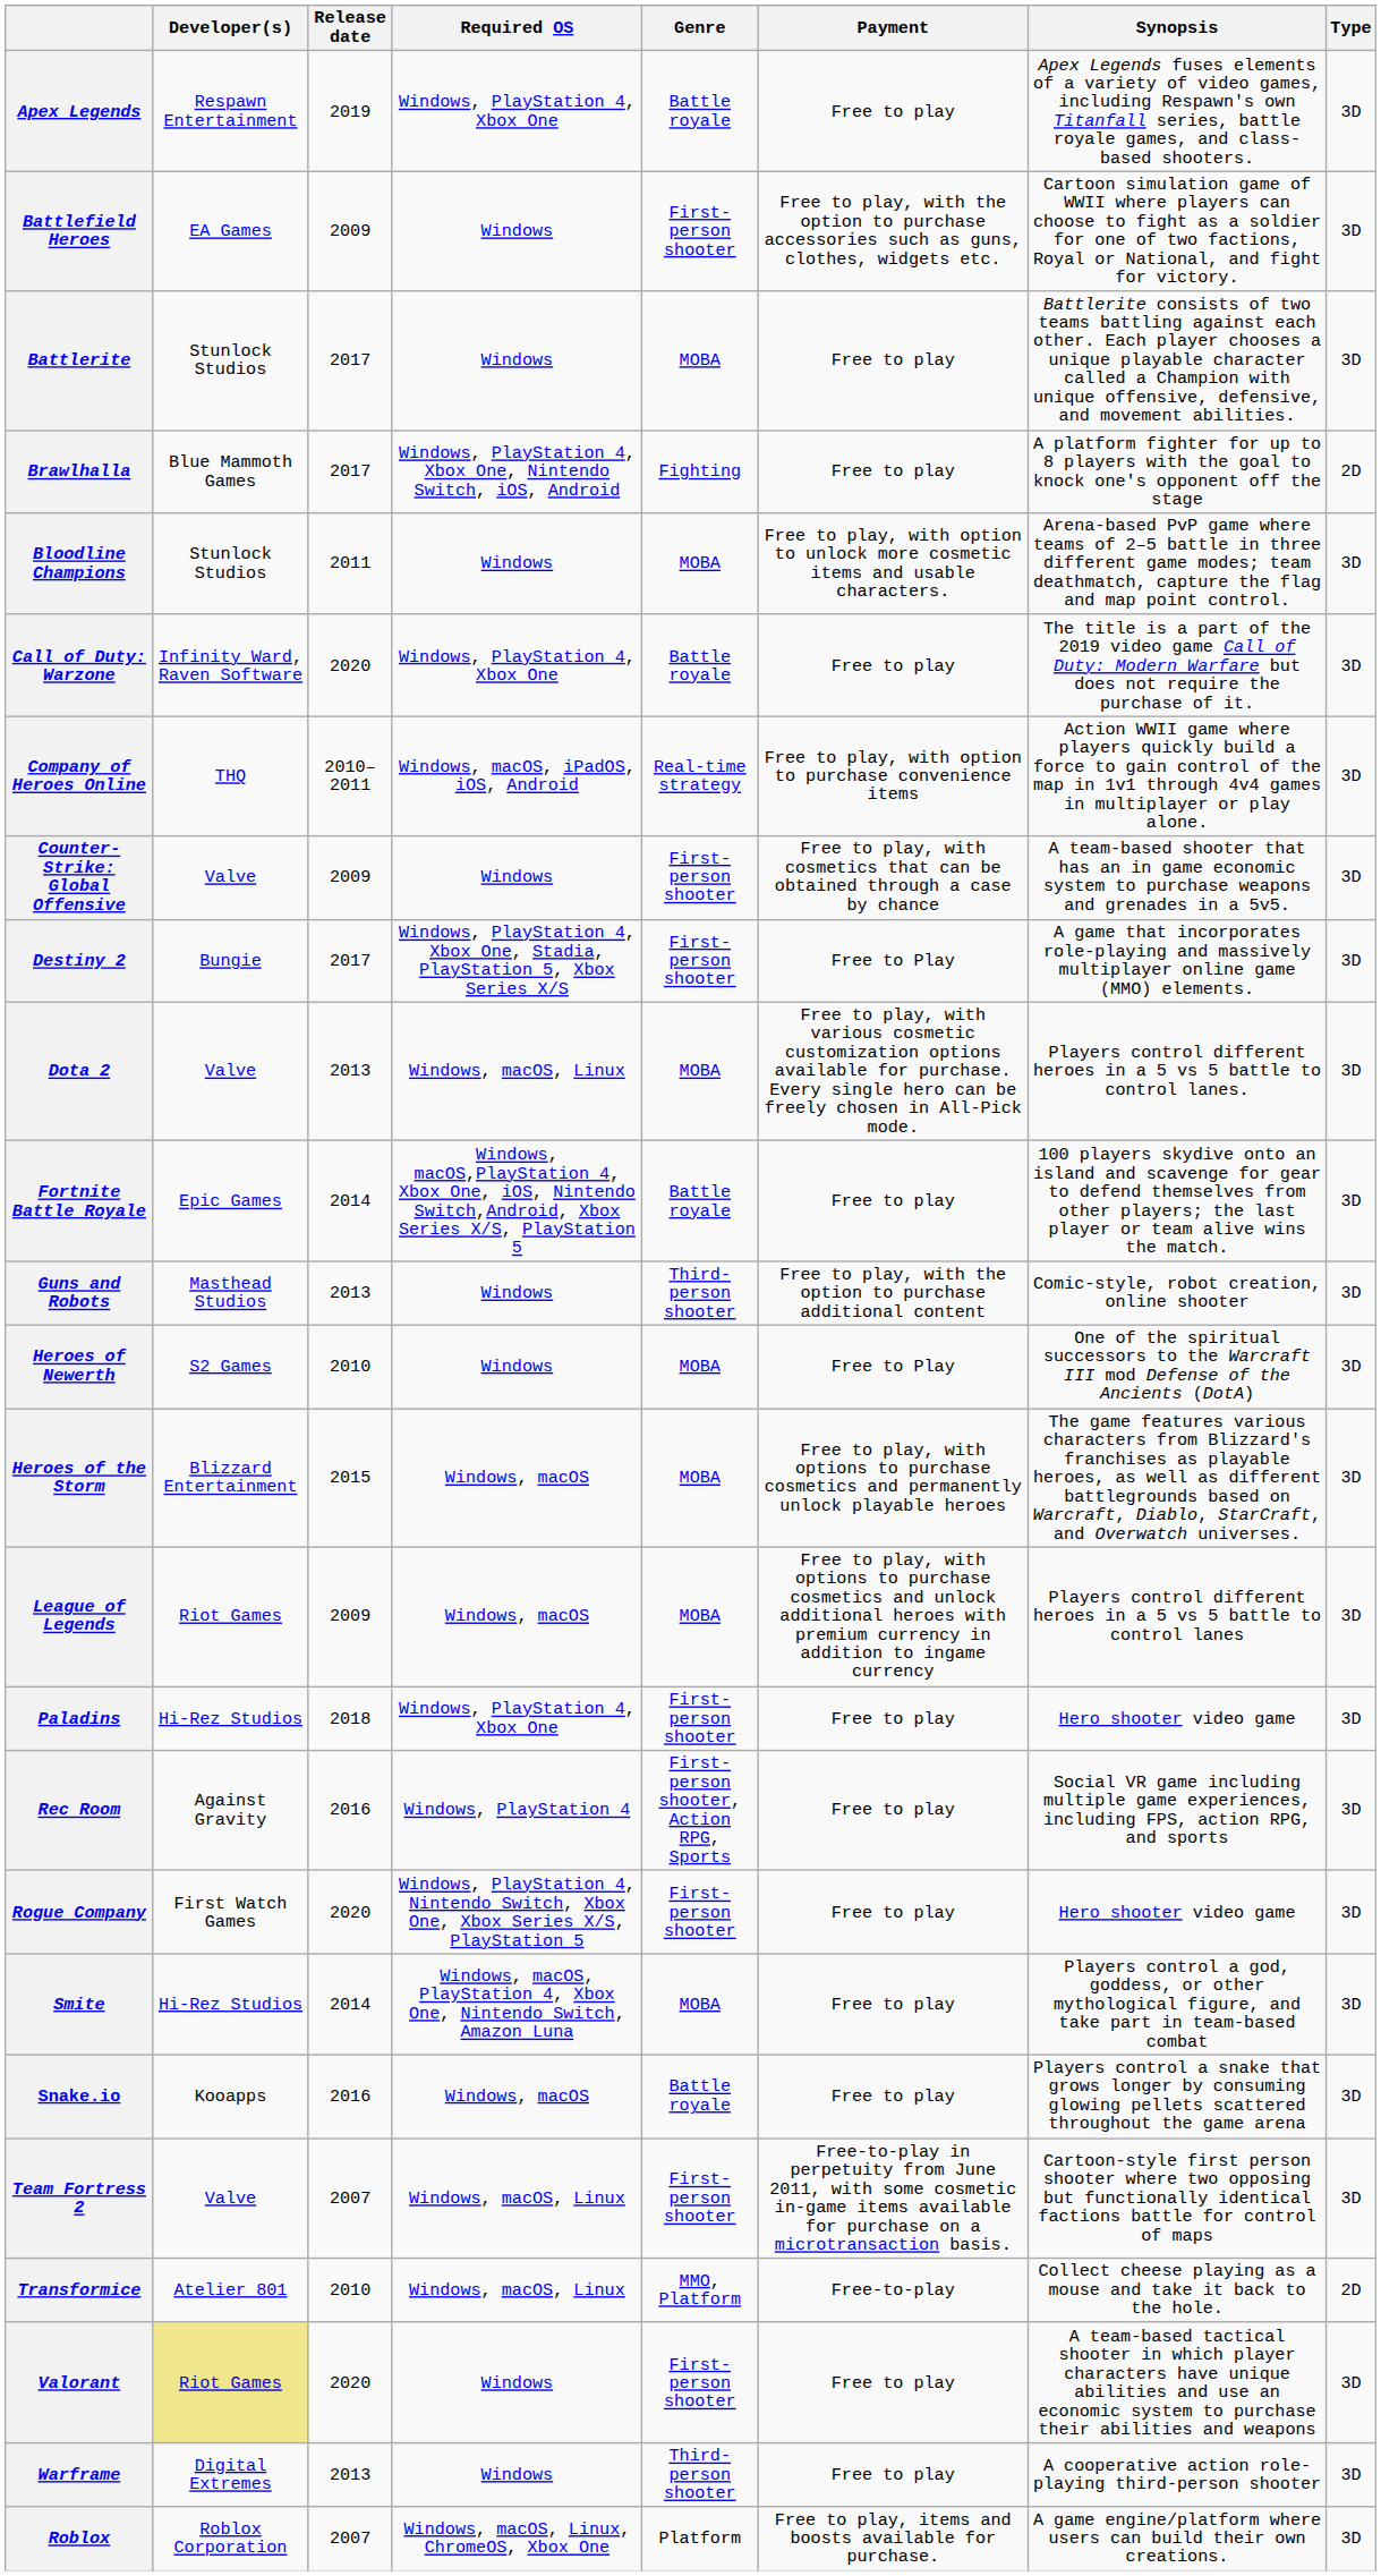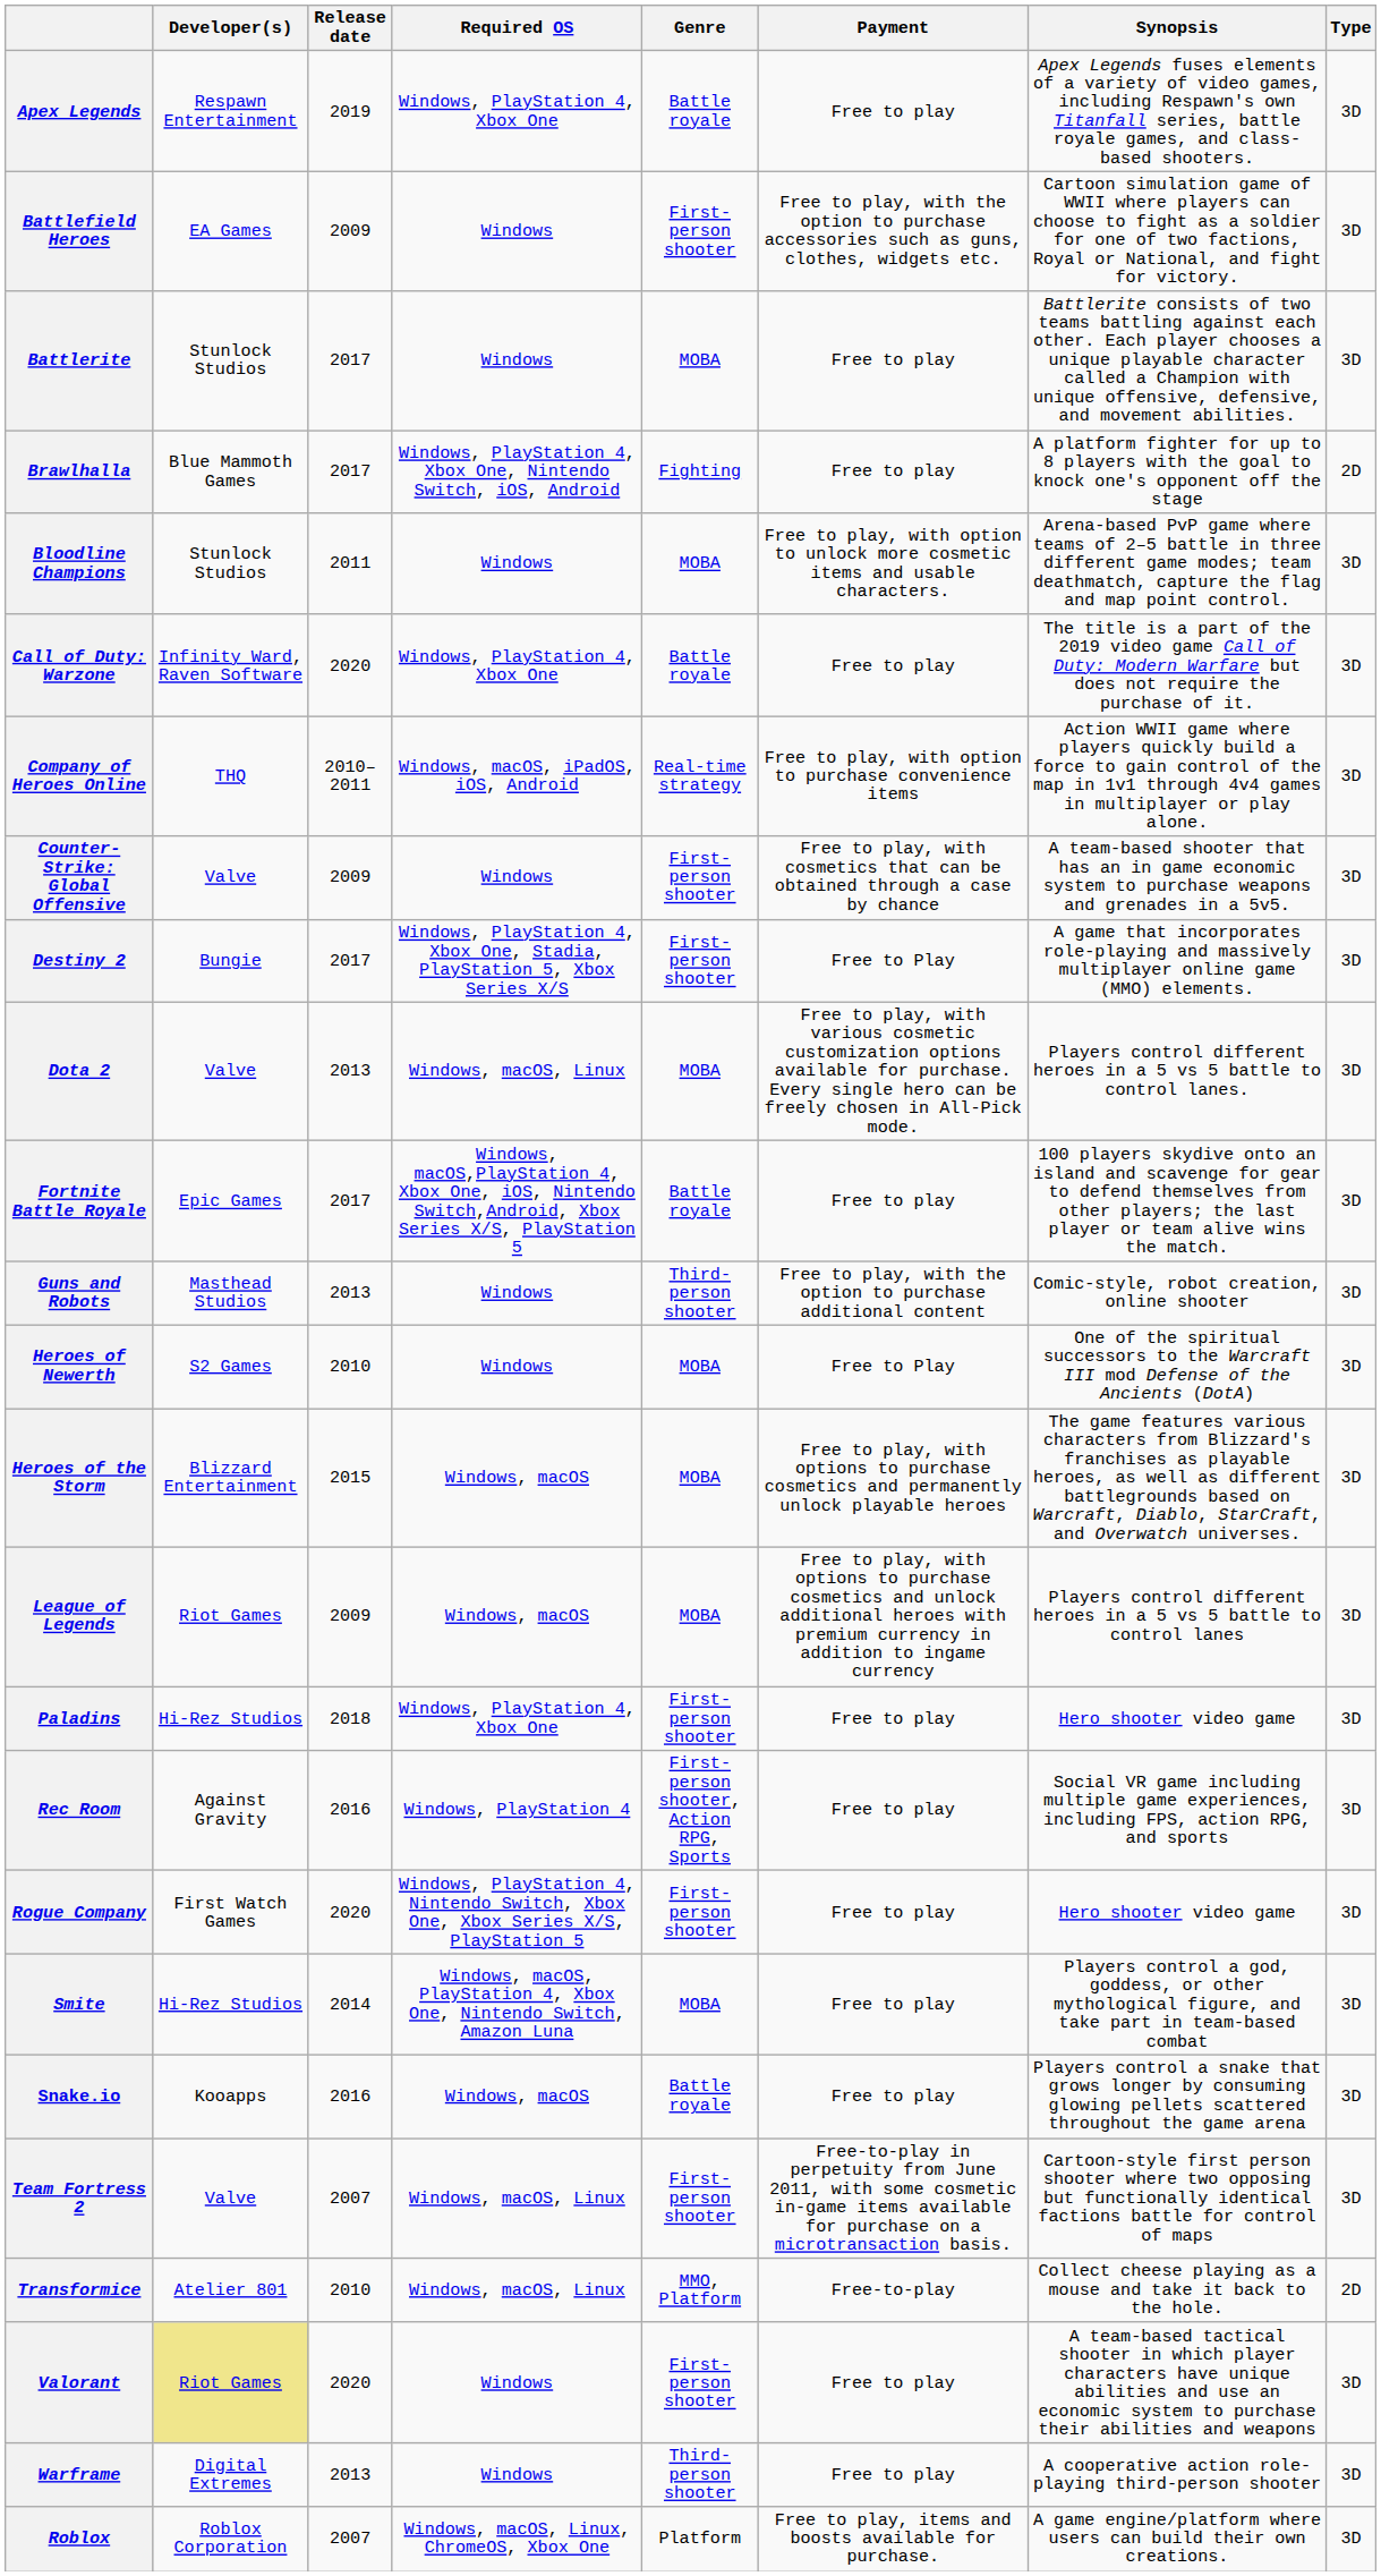 <table class="wikitable sortable" style="font-size: 85%; border: gray solid 1px; border-collapse: collapse; text-align: center; width: 100%;">
 <tr style="background: #ececec">
 <th></th>
 <th>Developer(s)</th>
 <th>Release date</th>
 <th>Required <a href='#'>OS</a></th>
 <th>Genre</th>
 <th>Payment</th>
 <th>Synopsis</th>
 <th>Type</th>
 </tr>
 <tr>
 <th><em><a href='#'>Apex Legends</a></em></th>
 <td><a href='#'>Respawn Entertainment</a></td>
 <td>2019</td>
 <td><a href='#'>Windows</a>, <a href='#'>PlayStation 4</a>, <a href='#'>Xbox One</a></td>
 <td><a href='#'>Battle royale</a></td>
 <td>Free to play</td>
 <td><em>Apex Legends</em> fuses elements of a variety of video games, including Respawn's own <em><a href='#'>Titanfall</a></em> series, battle royale games, and class-based shooters.</td>
 <td>3D</td>
 </tr>
 <tr>
 <th><em><a href='#'>Battlefield Heroes</a></em></th>
 <td><a href='#'>EA Games</a></td>
 <td>2009</td>
 <td><a href='#'>Windows</a></td>
 <td><a href='#'>First-person shooter</a></td>
 <td>Free to play, with the option to purchase accessories such as guns, clothes, widgets etc.</td>
 <td>Cartoon simulation game of WWII where players can choose to fight as a soldier for one of two factions, Royal or National, and fight for victory.</td>
 <td>3D</td>
 </tr>
 <tr>
 <th><em><a href='#'>Battlerite</a></em></th>
 <td>Stunlock Studios</td>
 <td>2017</td>
 <td><a href='#'>Windows</a></td>
 <td><a href='#'>MOBA</a></td>
 <td>Free to play</td>
 <td><em>Battlerite</em> consists of two teams battling against each other. Each player chooses a unique playable character called a Champion with unique offensive, defensive, and movement abilities.</td>
 <td>3D</td>
 </tr>
 <tr>
 <th><em><a href='#'>Brawlhalla</a></em></th>
 <td>Blue Mammoth Games</td>
 <td>2017</td>
 <td><a href='#'>Windows</a>, <a href='#'>PlayStation 4</a>, <a href='#'>Xbox One</a>, <a href='#'>Nintendo Switch</a>, <a href='#'>iOS</a>, <a href='#'>Android</a></td>
 <td><a href='#'>Fighting</a></td>
 <td>Free to play</td>
 <td>A platform fighter for up to 8 players with the goal to knock one's opponent off the stage</td>
 <td>2D</td>
 </tr>
 <tr>
 <th><em><a href='#'>Bloodline Champions</a></em></th>
 <td>Stunlock Studios</td>
 <td>2011</td>
 <td><a href='#'>Windows</a></td>
 <td><a href='#'>MOBA</a></td>
 <td>Free to play, with option to unlock more cosmetic items and usable characters.</td>
 <td>Arena-based PvP game where teams of 2–5 battle in three different game modes; team deathmatch, capture the flag and map point control.</td>
 <td>3D</td>
 </tr>
 <tr>
 <th><em><a href='#'>Call of Duty: Warzone</a></em></th>
 <td><a href='#'>Infinity Ward</a>, <a href='#'>Raven Software</a></td>
 <td>2020</td>
 <td><a href='#'>Windows</a>, <a href='#'>PlayStation 4</a>, <a href='#'>Xbox One</a></td>
 <td><a href='#'>Battle royale</a></td>
 <td>Free to play</td>
 <td>The title is a part of the 2019 video game <em><a href='#'>Call of Duty: Modern Warfare</a></em> but does not require the purchase of it.</td>
 <td>3D</td>
 </tr>
 <tr>
 <th><em><a href='#'>Company of Heroes Online</a></em></th>
 <td><a href='#'>THQ</a></td>
 <td>2010–2011</td>
 <td><a href='#'>Windows</a>, <a href='#'>macOS</a>, <a href='#'>iPadOS</a>, <a href='#'>iOS</a>, <a href='#'>Android</a></td>
 <td><a href='#'>Real-time strategy</a></td>
 <td>Free to play, with option to purchase convenience items</td>
 <td>Action WWII game where players quickly build a force to gain control of the map in 1v1 through 4v4 games in multiplayer or play alone.</td>
 <td>3D</td>
 </tr>
 <tr>
 <th><em><a href='#'>Counter-Strike: Global Offensive</a></em></th>
 <td><a href='#'>Valve</a></td>
 <td>2009</td>
 <td><a href='#'>Windows</a></td>
 <td><a href='#'>First-person shooter</a></td>
 <td>Free to play, with cosmetics that can be obtained through a case by chance</td>
 <td>A team-based shooter that has an in game economic system to purchase weapons and grenades in a 5v5.</td>
 <td>3D</td>
 </tr>
 <tr>
 <th><em><a href='#'>Destiny 2</a></em></th>
 <td><a href='#'>Bungie</a></td>
 <td>2017</td>
 <td><a href='#'>Windows</a>, <a href='#'>PlayStation 4</a>, <a href='#'>Xbox One</a>, <a href='#'>Stadia</a>, <a href='#'>PlayStation 5</a>, <a href='#'>Xbox Series X/S</a></td>
 <td><a href='#'>First-person shooter</a></td>
 <td>Free to Play</td>
 <td>A game that incorporates role-playing and massively multiplayer online game (MMO) elements.</td>
 <td>3D</td>
 </tr>
 <tr>
 <th><em><a href='#'>Dota 2</a></em></th>
 <td><a href='#'>Valve</a></td>
 <td>2013</td>
 <td><a href='#'>Windows</a>, <a href='#'>macOS</a>, <a href='#'>Linux</a></td>
 <td><a href='#'>MOBA</a></td>
 <td>Free to play, with various cosmetic customization options available for purchase. Every single hero can be freely chosen in All-Pick mode.</td>
 <td>Players control different heroes in a 5 vs 5 battle to control lanes.</td>
 <td>3D</td>
 </tr>
 <tr>
 <th><em><a href='#'>Fortnite Battle Royale</a></em></th>
 <td><a href='#'>Epic Games</a></td>
-<td>2014</td>
+<td>2017</td>
 <td><a href='#'>Windows</a>, <a href='#'>macOS</a>,<a href='#'>PlayStation 4</a>, <a href='#'>Xbox One</a>, <a href='#'>iOS</a>, <a href='#'>Nintendo Switch</a>,<a href='#'>Android</a>, <a href='#'>Xbox Series X/S</a>,  <a href='#'>PlayStation 5</a></td>
 <td><a href='#'>Battle royale</a></td>
 <td>Free to play</td>
 <td>100 players skydive onto an island and scavenge for gear to defend themselves from other players; the last player or team alive wins the match.</td>
 <td>3D</td>
 </tr>
 <tr>
 <th><em><a href='#'>Guns and Robots</a></em></th>
 <td><a href='#'>Masthead Studios</a></td>
 <td>2013</td>
 <td><a href='#'>Windows</a></td>
 <td><a href='#'>Third-person shooter</a></td>
 <td>Free to play, with the option to purchase additional content</td>
 <td>Comic-style, robot creation, online shooter</td>
 <td>3D</td>
 </tr>
 <tr>
 <th><em><a href='#'>Heroes of Newerth</a></em></th>
 <td><a href='#'>S2 Games</a></td>
 <td>2010</td>
 <td><a href='#'>Windows</a></td>
 <td><a href='#'>MOBA</a></td>
 <td>Free to Play</td>
 <td>One of the spiritual successors to the <em>Warcraft III</em> mod <em>Defense of the Ancients</em> (<em>DotA</em>)</td>
 <td>3D</td>
 </tr>
 <tr>
 <th><em><a href='#'>Heroes of the Storm</a></em></th>
 <td><a href='#'>Blizzard Entertainment</a></td>
 <td>2015</td>
 <td><a href='#'>Windows</a>, <a href='#'>macOS</a></td>
 <td><a href='#'>MOBA</a></td>
 <td>Free to play, with options to purchase cosmetics and permanently unlock playable heroes</td>
 <td>The game features various characters from Blizzard's franchises as playable heroes, as well as different battlegrounds based on <em>Warcraft</em>, <em>Diablo</em>, <em>StarCraft</em>, and <em>Overwatch</em> universes.</td>
 <td>3D</td>
 </tr>
 <tr>
 <th><em><a href='#'>League of Legends</a></em></th>
 <td><a href='#'>Riot Games</a></td>
 <td>2009</td>
 <td><a href='#'>Windows</a>, <a href='#'>macOS</a></td>
 <td><a href='#'>MOBA</a></td>
 <td>Free to play, with options to purchase cosmetics and unlock additional heroes with premium currency in addition to ingame currency</td>
 <td>Players control different heroes in a 5 vs 5 battle to control lanes</td>
 <td>3D</td>
 </tr>
 <tr>
 <th><em><a href='#'>Paladins</a></em></th>
 <td><a href='#'>Hi-Rez Studios</a></td>
 <td>2018</td>
 <td><a href='#'>Windows</a>, <a href='#'>PlayStation 4</a>, <a href='#'>Xbox One</a></td>
 <td><a href='#'>First-person shooter</a></td>
 <td>Free to play</td>
 <td><a href='#'>Hero shooter</a> video game</td>
 <td>3D</td>
 </tr>
 <tr>
 <th><em><a href='#'>Rec Room</a></em></th>
 <td>Against Gravity</td>
 <td>2016</td>
 <td><a href='#'>Windows</a>, <a href='#'>PlayStation 4</a></td>
 <td><a href='#'>First-person shooter</a>, <a href='#'>Action RPG</a>, <a href='#'>Sports</a></td>
 <td>Free to play</td>
 <td>Social VR game including multiple game experiences, including FPS, action RPG, and sports</td>
 <td>3D</td>
 </tr>
 <tr>
 <th><em><a href='#'>Rogue Company</a></em></th>
 <td>First Watch Games</td>
 <td>2020</td>
 <td><a href='#'>Windows</a>, <a href='#'>PlayStation 4</a>, <a href='#'>Nintendo Switch</a>, <a href='#'>Xbox One</a>, <a href='#'>Xbox Series X/S</a>, <a href='#'>PlayStation 5</a></td>
 <td><a href='#'>First-person shooter</a></td>
 <td>Free to play</td>
 <td><a href='#'>Hero shooter</a> video game</td>
 <td>3D</td>
 </tr>
 <tr>
 <th><em><a href='#'>Smite</a></em></th>
 <td><a href='#'>Hi-Rez Studios</a></td>
 <td>2014</td>
 <td><a href='#'>Windows</a>, <a href='#'>macOS</a>, <a href='#'>PlayStation 4</a>, <a href='#'>Xbox One</a>, <a href='#'>Nintendo Switch</a>, <a href='#'>Amazon Luna</a></td>
 <td><a href='#'>MOBA</a></td>
 <td>Free to play</td>
 <td>Players control a god, goddess, or other mythological figure, and take part in team-based combat</td>
 <td>3D</td>
 </tr>
 <tr>
 <th><a href='#'>Snake.io</a></th>
 <td>Kooapps</td>
 <td>2016</td>
 <td><a href='#'>Windows</a>, <a href='#'>macOS</a></td>
 <td><a href='#'>Battle royale</a></td>
 <td>Free to play</td>
 <td>Players control a snake that grows longer by consuming glowing pellets scattered throughout the game arena</td>
 <td>3D</td>
 </tr>
 <tr>
 <th><em><a href='#'>Team Fortress 2</a></em></th>
 <td><a href='#'>Valve</a></td>
 <td>2007</td>
 <td><a href='#'>Windows</a>, <a href='#'>macOS</a>, <a href='#'>Linux</a></td>
 <td><a href='#'>First-person shooter</a></td>
 <td>Free-to-play in perpetuity from June 2011, with some cosmetic in-game items available for purchase on a <a href='#'>microtransaction</a> basis.</td>
 <td>Cartoon-style first person shooter where two opposing but functionally identical factions battle for control of maps</td>
 <td>3D</td>
 </tr>
 <tr>
 <th><em><a href='#'>Transformice</a></em></th>
 <td><a href='#'>Atelier 801</a></td>
 <td>2010</td>
 <td><a href='#'>Windows</a>, <a href='#'>macOS</a>, <a href='#'>Linux</a></td>
 <td><a href='#'>MMO</a>, <a href='#'>Platform</a></td>
 <td>Free-to-play</td>
 <td>Collect cheese playing as a mouse and take it back to the hole.</td>
 <td>2D</td>
 </tr>
 <tr>
 <th><em><a href='#'>Valorant</a></em></th>
 <td style="background: khaki;"><a href='#'>Riot Games</a></td>
 <td>2020</td>
 <td><a href='#'>Windows</a></td>
 <td><a href='#'>First-person shooter</a></td>
 <td>Free to play</td>
 <td>A team-based tactical shooter in which player characters have unique abilities and use an economic system to purchase their abilities and weapons</td>
 <td>3D</td>
 </tr>
 <tr>
 <th><em><a href='#'>Warframe</a></em></th>
 <td><a href='#'>Digital Extremes</a></td>
 <td>2013</td>
 <td><a href='#'>Windows</a></td>
 <td><a href='#'>Third-person shooter</a></td>
 <td>Free to play</td>
 <td>A cooperative action role-playing third-person shooter</td>
 <td>3D</td>
 </tr>
 <tr>
 <th><em><a href='#'>Roblox</a></em></th>
 <td><a href='#'>Roblox Corporation</a></td>
 <td>2007</td>
 <td><a href='#'>Windows</a>, <a href='#'>macOS</a>, <a href='#'>Linux</a>, <a href='#'>ChromeOS</a>, <a href='#'>Xbox One</a></td>
 <td>Platform</td>
 <td>Free to play, items and boosts available for purchase.</td>
 <td>A game engine/platform where users can build their own creations.</td>
 <td>3D</td>
 </tr>
 </table>
